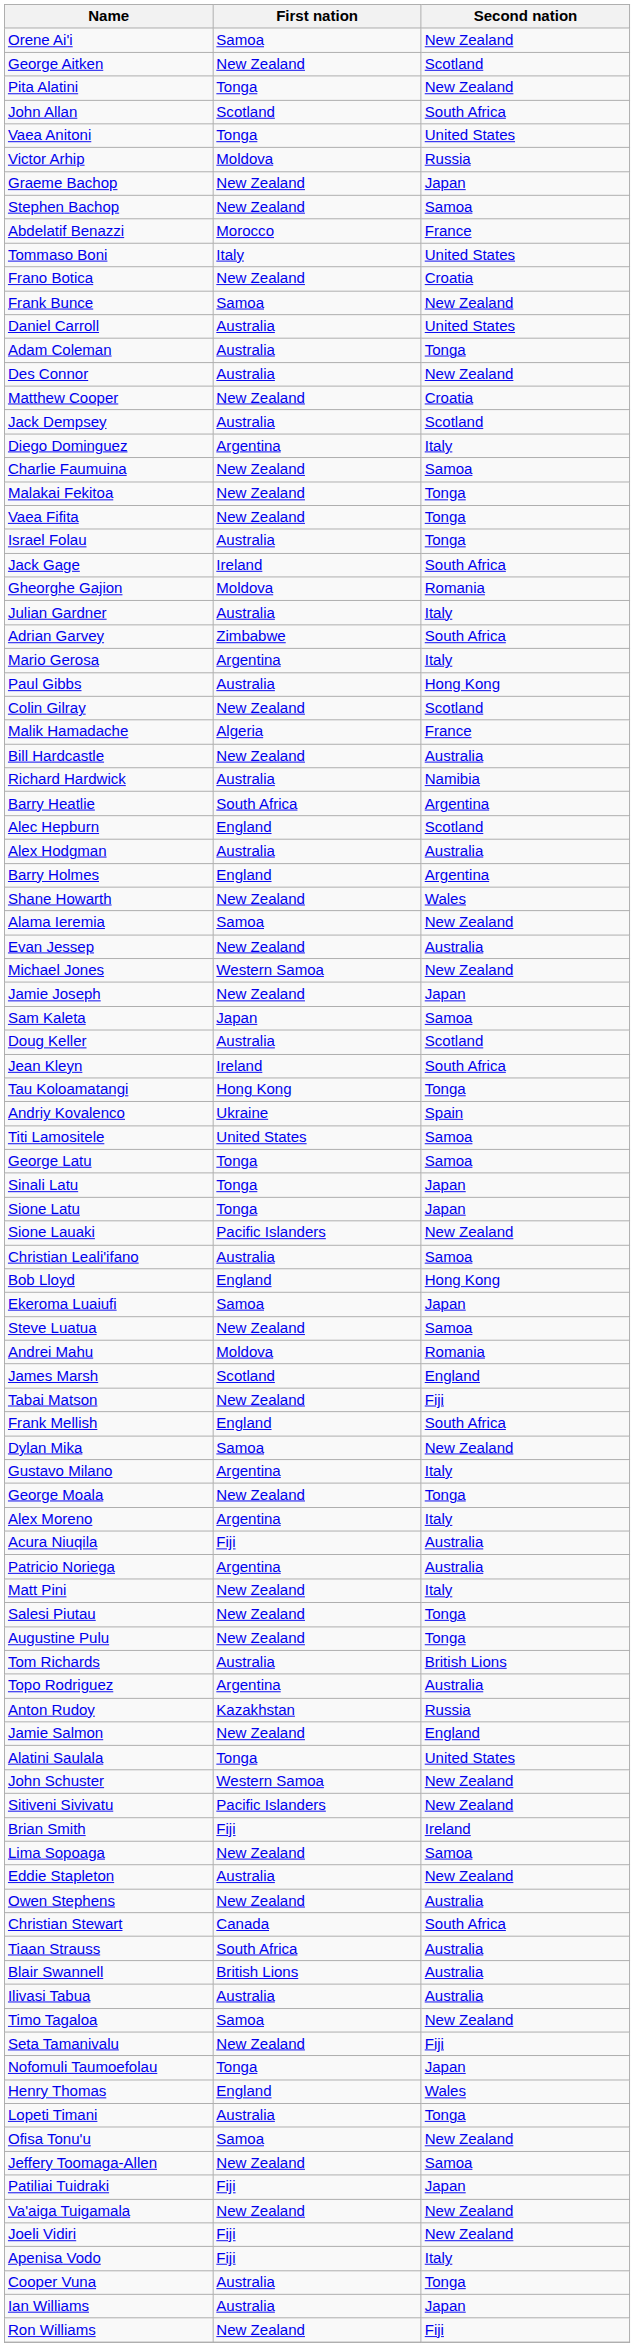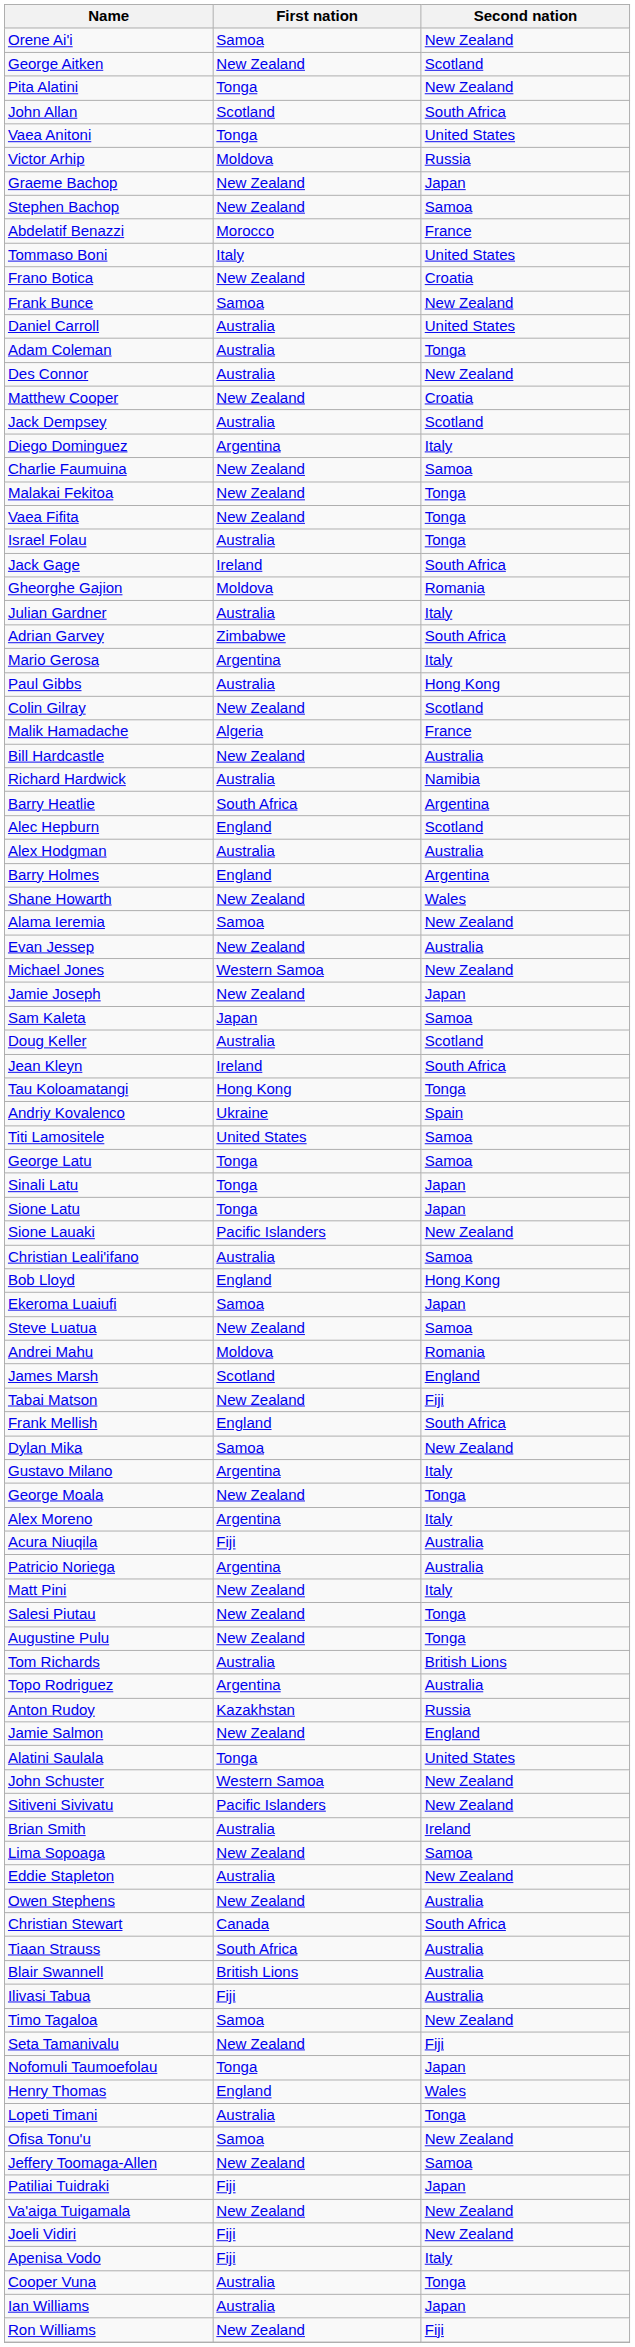 <table class="wikitable sortable sticky-header width=75%">
 <tr>
 <th width=25%>Name</th>
 <th width=25%>First nation</th>
 <th width=25%>Second nation</th>
 </tr>
 <tr>
 <td><a href='#'>Orene Ai'i</a></td>
 <td> <a href='#'>Samoa</a></td>
 <td> <a href='#'>New Zealand</a></td>
 </tr>
 <tr>
 <td><a href='#'>George Aitken</a></td>
 <td> <a href='#'>New Zealand</a></td>
 <td> <a href='#'>Scotland</a></td>
 </tr>
 <tr>
 <td><a href='#'>Pita Alatini</a></td>
 <td> <a href='#'>Tonga</a></td>
 <td> <a href='#'>New Zealand</a></td>
 </tr>
 <tr>
 <td><a href='#'>John Allan</a></td>
 <td> <a href='#'>Scotland</a></td>
 <td> <a href='#'>South Africa</a></td>
 </tr>
 <tr>
 <td><a href='#'>Vaea Anitoni</a></td>
 <td> <a href='#'>Tonga</a></td>
 <td> <a href='#'>United States</a></td>
 </tr>
 <tr>
 <td><a href='#'>Victor Arhip</a></td>
 <td> <a href='#'>Moldova</a></td>
 <td> <a href='#'>Russia</a></td>
 </tr>
 <tr>
 <td><a href='#'>Graeme Bachop</a></td>
 <td> <a href='#'>New Zealand</a></td>
 <td> <a href='#'>Japan</a></td>
 </tr>
 <tr>
 <td><a href='#'>Stephen Bachop</a></td>
 <td> <a href='#'>New Zealand</a></td>
 <td> <a href='#'>Samoa</a></td>
 </tr>
 <tr>
 <td><a href='#'>Abdelatif Benazzi</a></td>
 <td> <a href='#'>Morocco</a></td>
 <td> <a href='#'>France</a></td>
 </tr>
 <tr>
 <td><a href='#'>Tommaso Boni</a></td>
 <td> <a href='#'>Italy</a></td>
 <td> <a href='#'>United States</a></td>
 </tr>
 <tr>
 <td><a href='#'>Frano Botica</a></td>
 <td> <a href='#'>New Zealand</a> </td>
 <td> <a href='#'>Croatia</a></td>
 </tr>
 <tr>
 <td><a href='#'>Frank Bunce</a></td>
 <td> <a href='#'>Samoa</a></td>
 <td> <a href='#'>New Zealand</a></td>
 </tr>
 <tr>
 <td><a href='#'>Daniel Carroll</a></td>
 <td> <a href='#'>Australia</a></td>
 <td> <a href='#'>United States</a></td>
 </tr>
 <tr>
 <td><a href='#'>Adam Coleman</a></td>
 <td> <a href='#'>Australia</a></td>
 <td> <a href='#'>Tonga</a></td>
 </tr>
 <tr>
 <td><a href='#'>Des Connor</a></td>
 <td> <a href='#'>Australia</a></td>
 <td> <a href='#'>New Zealand</a></td>
 </tr>
 <tr>
 <td><a href='#'>Matthew Cooper</a></td>
 <td> <a href='#'>New Zealand</a></td>
 <td> <a href='#'>Croatia</a></td>
 </tr>
 <tr>
 <td><a href='#'>Jack Dempsey</a></td>
 <td> <a href='#'>Australia</a></td>
 <td> <a href='#'>Scotland</a></td>
 </tr>
 <tr>
 <td><a href='#'>Diego Dominguez</a></td>
 <td> <a href='#'>Argentina</a></td>
 <td> <a href='#'>Italy</a></td>
 </tr>
 <tr>
 <td><a href='#'>Charlie Faumuina</a></td>
 <td> <a href='#'>New Zealand</a></td>
 <td> <a href='#'>Samoa</a></td>
 </tr>
 <tr>
 <td><a href='#'>Malakai Fekitoa</a></td>
 <td> <a href='#'>New Zealand</a></td>
 <td> <a href='#'>Tonga</a></td>
 </tr>
 <tr>
 <td><a href='#'>Vaea Fifita</a></td>
 <td> <a href='#'>New Zealand</a></td>
 <td> <a href='#'>Tonga</a></td>
 </tr>
 <tr>
 <td><a href='#'>Israel Folau</a></td>
 <td> <a href='#'>Australia</a></td>
 <td> <a href='#'>Tonga</a></td>
 </tr>
 <tr>
 <td><a href='#'>Jack Gage</a></td>
 <td> <a href='#'>Ireland</a></td>
 <td> <a href='#'>South Africa</a></td>
 </tr>
 <tr>
 <td><a href='#'>Gheorghe Gajion</a></td>
 <td> <a href='#'>Moldova</a></td>
 <td> <a href='#'>Romania</a></td>
 </tr>
 <tr>
 <td><a href='#'>Julian Gardner</a></td>
 <td> <a href='#'>Australia</a></td>
 <td> <a href='#'>Italy</a></td>
 </tr>
 <tr>
 <td><a href='#'>Adrian Garvey</a></td>
 <td> <a href='#'>Zimbabwe</a></td>
 <td> <a href='#'>South Africa</a></td>
 </tr>
 <tr>
 <td><a href='#'>Mario Gerosa</a></td>
 <td> <a href='#'>Argentina</a></td>
 <td> <a href='#'>Italy</a></td>
 </tr>
 <tr>
 <td><a href='#'>Paul Gibbs</a></td>
 <td> <a href='#'>Australia</a></td>
 <td> <a href='#'>Hong Kong</a></td>
 </tr>
 <tr>
 <td><a href='#'>Colin Gilray</a></td>
 <td> <a href='#'>New Zealand</a></td>
 <td> <a href='#'>Scotland</a></td>
 </tr>
 <tr>
 <td><a href='#'>Malik Hamadache</a></td>
 <td> <a href='#'>Algeria</a></td>
 <td> <a href='#'>France</a></td>
 </tr>
 <tr>
 <td><a href='#'>Bill Hardcastle</a></td>
 <td> <a href='#'>New Zealand</a></td>
 <td> <a href='#'>Australia</a></td>
 </tr>
 <tr>
 <td><a href='#'>Richard Hardwick</a></td>
 <td> <a href='#'>Australia</a></td>
 <td> <a href='#'>Namibia</a></td>
 </tr>
 <tr>
 <td><a href='#'>Barry Heatlie</a></td>
 <td> <a href='#'>South Africa</a></td>
 <td> <a href='#'>Argentina</a></td>
 </tr>
 <tr>
 <td><a href='#'>Alec Hepburn</a></td>
 <td> <a href='#'>England</a></td>
 <td> <a href='#'>Scotland</a></td>
 </tr>
 <tr>
 <td><a href='#'>Alex Hodgman</a></td>
 <td> <a href='#'>Australia</a></td>
 <td> <a href='#'>Australia</a></td>
 </tr>
 <tr>
 <td><a href='#'>Barry Holmes</a></td>
 <td> <a href='#'>England</a></td>
 <td> <a href='#'>Argentina</a></td>
 </tr>
 <tr>
 <td><a href='#'>Shane Howarth</a></td>
 <td> <a href='#'>New Zealand</a></td>
 <td> <a href='#'>Wales</a></td>
 </tr>
 <tr>
 <td><a href='#'>Alama Ieremia</a></td>
 <td> <a href='#'>Samoa</a></td>
 <td> <a href='#'>New Zealand</a></td>
 </tr>
 <tr>
 <td><a href='#'>Evan Jessep</a></td>
 <td> <a href='#'>New Zealand</a></td>
 <td> <a href='#'>Australia</a></td>
 </tr>
 <tr>
 <td><a href='#'>Michael Jones</a></td>
 <td> <a href='#'>Western Samoa</a></td>
 <td> <a href='#'>New Zealand</a></td>
 </tr>
 <tr>
 <td><a href='#'>Jamie Joseph</a></td>
 <td> <a href='#'>New Zealand</a></td>
 <td> <a href='#'>Japan</a></td>
 </tr>
 <tr>
 <td><a href='#'>Sam Kaleta</a></td>
 <td> <a href='#'>Japan</a></td>
 <td> <a href='#'>Samoa</a></td>
 </tr>
 <tr>
 <td><a href='#'>Doug Keller</a></td>
 <td> <a href='#'>Australia</a></td>
 <td> <a href='#'>Scotland</a></td>
 </tr>
 <tr>
 <td><a href='#'>Jean Kleyn</a></td>
 <td> <a href='#'>Ireland</a></td>
 <td> <a href='#'>South Africa</a></td>
 </tr>
 <tr>
 <td><a href='#'>Tau Koloamatangi</a></td>
 <td> <a href='#'>Hong Kong</a> </td>
 <td> <a href='#'>Tonga</a></td>
 </tr>
 <tr>
 <td><a href='#'>Andriy Kovalenco</a></td>
 <td> <a href='#'>Ukraine</a></td>
 <td> <a href='#'>Spain</a></td>
 </tr>
 <tr>
 <td><a href='#'>Titi Lamositele</a></td>
 <td> <a href='#'>United States</a></td>
 <td> <a href='#'>Samoa</a></td>
 </tr>
 <tr>
 <td><a href='#'>George Latu</a></td>
 <td> <a href='#'>Tonga</a></td>
 <td> <a href='#'>Samoa</a></td>
 </tr>
 <tr>
 <td><a href='#'>Sinali Latu</a></td>
 <td> <a href='#'>Tonga</a></td>
 <td> <a href='#'>Japan</a></td>
 </tr>
 <tr>
 <td><a href='#'>Sione Latu</a></td>
 <td> <a href='#'>Tonga</a></td>
 <td> <a href='#'>Japan</a></td>
 </tr>
 <tr>
 <td><a href='#'>Sione Lauaki</a></td>
 <td> <a href='#'>Pacific Islanders</a> </td>
 <td> <a href='#'>New Zealand</a></td>
 </tr>
 <tr>
 <td><a href='#'>Christian Leali'ifano</a></td>
 <td> <a href='#'>Australia</a></td>
 <td> <a href='#'>Samoa</a></td>
 </tr>
 <tr>
 <td><a href='#'>Bob Lloyd</a></td>
 <td> <a href='#'>England</a></td>
 <td> <a href='#'>Hong Kong</a></td>
 </tr>
 <tr>
 <td><a href='#'>Ekeroma Luaiufi</a></td>
 <td> <a href='#'>Samoa</a></td>
 <td> <a href='#'>Japan</a></td>
 </tr>
 <tr>
 <td><a href='#'>Steve Luatua</a></td>
 <td> <a href='#'>New Zealand</a></td>
 <td> <a href='#'>Samoa</a></td>
 </tr>
 <tr>
 <td><a href='#'>Andrei Mahu</a></td>
 <td> <a href='#'>Moldova</a></td>
 <td> <a href='#'>Romania</a></td>
 </tr>
 <tr>
 <td><a href='#'>James Marsh</a></td>
 <td> <a href='#'>Scotland</a></td>
 <td> <a href='#'>England</a></td>
 </tr>
 <tr>
 <td><a href='#'>Tabai Matson</a></td>
 <td> <a href='#'>New Zealand</a></td>
 <td> <a href='#'>Fiji</a></td>
 </tr>
 <tr>
 <td><a href='#'>Frank Mellish</a></td>
 <td> <a href='#'>England</a></td>
 <td> <a href='#'>South Africa</a></td>
 </tr>
 <tr>
 <td><a href='#'>Dylan Mika</a></td>
 <td> <a href='#'>Samoa</a></td>
 <td> <a href='#'>New Zealand</a></td>
 </tr>
 <tr>
 <td><a href='#'>Gustavo Milano</a></td>
 <td> <a href='#'>Argentina</a></td>
 <td> <a href='#'>Italy</a></td>
 </tr>
 <tr>
 <td><a href='#'>George Moala</a></td>
 <td> <a href='#'>New Zealand</a></td>
 <td> <a href='#'>Tonga</a></td>
 </tr>
 <tr>
 <td><a href='#'>Alex Moreno</a></td>
 <td> <a href='#'>Argentina</a></td>
 <td> <a href='#'>Italy</a></td>
 </tr>
 <tr>
 <td><a href='#'>Acura Niuqila</a></td>
 <td> <a href='#'>Fiji</a></td>
 <td> <a href='#'>Australia</a></td>
 </tr>
 <tr>
 <td><a href='#'>Patricio Noriega</a></td>
 <td> <a href='#'>Argentina</a></td>
 <td> <a href='#'>Australia</a></td>
 </tr>
 <tr>
 <td><a href='#'>Matt Pini</a></td>
 <td> <a href='#'>New Zealand</a> </td>
 <td> <a href='#'>Italy</a></td>
 </tr>
 <tr>
 <td><a href='#'>Salesi Piutau</a></td>
 <td> <a href='#'>New Zealand</a></td>
 <td> <a href='#'>Tonga</a></td>
 </tr>
 <tr>
 <td><a href='#'>Augustine Pulu</a></td>
 <td> <a href='#'>New Zealand</a></td>
 <td> <a href='#'>Tonga</a></td>
 </tr>
 <tr>
 <td><a href='#'>Tom Richards</a></td>
 <td> <a href='#'>Australia</a></td>
 <td> <a href='#'>British Lions</a> </td>
 </tr>
 <tr>
 <td><a href='#'>Topo Rodriguez</a></td>
 <td> <a href='#'>Argentina</a> </td>
 <td> <a href='#'>Australia</a></td>
 </tr>
 <tr>
 <td><a href='#'>Anton Rudoy</a></td>
 <td> <a href='#'>Kazakhstan</a></td>
 <td> <a href='#'>Russia</a></td>
 </tr>
 <tr>
 <td><a href='#'>Jamie Salmon</a></td>
 <td> <a href='#'>New Zealand</a></td>
 <td> <a href='#'>England</a></td>
 </tr>
 <tr>
 <td><a href='#'>Alatini Saulala</a></td>
 <td> <a href='#'>Tonga</a></td>
 <td> <a href='#'>United States</a></td>
 </tr>
 <tr>
 <td><a href='#'>John Schuster</a></td>
 <td> <a href='#'>Western Samoa</a></td>
 <td> <a href='#'>New Zealand</a></td>
 </tr>
 <tr>
 <td><a href='#'>Sitiveni Sivivatu</a></td>
 <td> <a href='#'>Pacific Islanders</a> </td>
 <td> <a href='#'>New Zealand</a></td>
 </tr>
 <tr>
 <td><a href='#'>Brian Smith</a></td>
-<td> <a href='#'>Fiji</a></td>
+<td> <a href='#'>Australia</a></td>
 <td> <a href='#'>Ireland</a></td>
 </tr>
 <tr>
 <td><a href='#'>Lima Sopoaga</a></td>
 <td> <a href='#'>New Zealand</a></td>
 <td> <a href='#'>Samoa</a></td>
 </tr>
 <tr>
 <td><a href='#'>Eddie Stapleton</a></td>
 <td> <a href='#'>Australia</a></td>
 <td> <a href='#'>New Zealand</a></td>
 </tr>
 <tr>
 <td><a href='#'>Owen Stephens</a></td>
 <td> <a href='#'>New Zealand</a></td>
 <td> <a href='#'>Australia</a></td>
 </tr>
 <tr>
 <td><a href='#'>Christian Stewart</a></td>
 <td> <a href='#'>Canada</a></td>
 <td> <a href='#'>South Africa</a></td>
 </tr>
 <tr>
 <td><a href='#'>Tiaan Strauss</a></td>
 <td> <a href='#'>South Africa</a></td>
 <td> <a href='#'>Australia</a></td>
 </tr>
 <tr>
 <td><a href='#'>Blair Swannell</a></td>
 <td> <a href='#'>British Lions</a> </td>
 <td> <a href='#'>Australia</a></td>
 </tr>
 <tr>
 <td><a href='#'>Ilivasi Tabua</a></td>
-<td> <a href='#'>Australia</a></td>
+<td> <a href='#'>Fiji</a></td>
 <td> <a href='#'>Australia</a></td>
 </tr>
 <tr>
 <td><a href='#'>Timo Tagaloa</a></td>
 <td> <a href='#'>Samoa</a></td>
 <td> <a href='#'>New Zealand</a></td>
 </tr>
 <tr>
 <td><a href='#'>Seta Tamanivalu</a></td>
 <td> <a href='#'>New Zealand</a></td>
 <td> <a href='#'>Fiji</a></td>
 </tr>
 <tr>
 <td><a href='#'>Nofomuli Taumoefolau</a></td>
 <td> <a href='#'>Tonga</a></td>
 <td> <a href='#'>Japan</a></td>
 </tr>
 <tr>
 <td><a href='#'>Henry Thomas</a></td>
 <td> <a href='#'>England</a></td>
 <td> <a href='#'>Wales</a></td>
 </tr>
 <tr>
 <td><a href='#'>Lopeti Timani</a></td>
 <td> <a href='#'>Australia</a></td>
 <td> <a href='#'>Tonga</a></td>
 </tr>
 <tr>
 <td><a href='#'>Ofisa Tonu'u</a></td>
 <td> <a href='#'>Samoa</a></td>
 <td> <a href='#'>New Zealand</a></td>
 </tr>
 <tr>
 <td><a href='#'>Jeffery Toomaga-Allen</a></td>
 <td> <a href='#'>New Zealand</a></td>
 <td> <a href='#'>Samoa</a></td>
 </tr>
 <tr>
 <td><a href='#'>Patiliai Tuidraki</a></td>
 <td> <a href='#'>Fiji</a></td>
 <td> <a href='#'>Japan</a></td>
 </tr>
 <tr>
 <td><a href='#'>Va'aiga Tuigamala</a></td>
 <td> <a href='#'>New Zealand</a></td>
 <td> <a href='#'>New Zealand</a></td>
 </tr>
 <tr>
 <td><a href='#'>Joeli Vidiri</a></td>
 <td> <a href='#'>Fiji</a></td>
 <td> <a href='#'>New Zealand</a></td>
 </tr>
 <tr>
 <td><a href='#'>Apenisa Vodo</a></td>
 <td> <a href='#'>Fiji</a></td>
 <td> <a href='#'>Italy</a></td>
 </tr>
 <tr>
 <td><a href='#'>Cooper Vuna</a></td>
 <td> <a href='#'>Australia</a></td>
 <td> <a href='#'>Tonga</a></td>
 </tr>
 <tr>
 <td><a href='#'>Ian Williams</a></td>
 <td> <a href='#'>Australia</a> </td>
 <td> <a href='#'>Japan</a></td>
 </tr>
 <tr>
 <td><a href='#'>Ron Williams</a></td>
 <td> <a href='#'>New Zealand</a></td>
 <td> <a href='#'>Fiji</a></td>
 </tr>
 <tr>
 </tr>
 </table>
